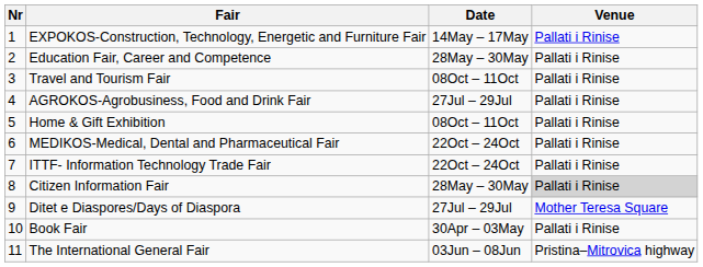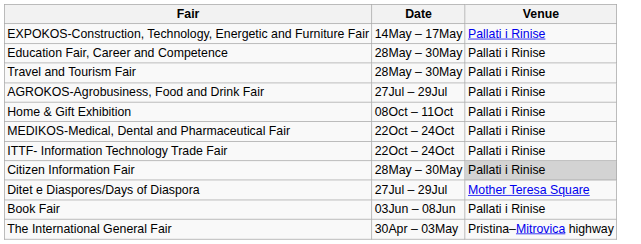 <table class="wikitable">
 <tr>
-<th>Nr</th>
 <th>Fair</th>
 <th>Date</th>
 <th>Venue</th>
 </tr>
 <tr>
-<td>1</td>
 <td>EXPOKOS-Construction, Technology, Energetic and Furniture Fair</td>
 <td>14May – 17May</td>
 <td><a href='#'>Pallati i Rinise</a></td>
 </tr>
 <tr>
-<td>2</td>
 <td>Education Fair, Career and Competence</td>
 <td>28May – 30May</td>
 <td>Pallati i Rinise</td>
 </tr>
 <tr>
-<td>3</td>
 <td>Travel and Tourism Fair</td>
-<td>08Oct – 11Oct</td>
+<td>28May – 30May</td>
 <td>Pallati i Rinise</td>
 </tr>
 <tr>
-<td>4</td>
 <td>AGROKOS-Agrobusiness, Food and Drink Fair</td>
 <td>27Jul – 29Jul</td>
 <td>Pallati i Rinise</td>
 </tr>
 <tr>
-<td>5</td>
 <td>Home & Gift Exhibition</td>
 <td>08Oct – 11Oct</td>
 <td>Pallati i Rinise</td>
 </tr>
 <tr>
-<td>6</td>
 <td>MEDIKOS-Medical, Dental and Pharmaceutical Fair</td>
 <td>22Oct – 24Oct</td>
 <td>Pallati i Rinise</td>
 </tr>
 <tr>
-<td>7</td>
 <td>ITTF- Information Technology Trade Fair</td>
 <td>22Oct – 24Oct</td>
 <td>Pallati i Rinise</td>
 </tr>
 <tr>
-<td>8</td>
 <td>Citizen Information Fair</td>
 <td>28May – 30May</td>
 <td style="background: lightgrey;">Pallati i Rinise</td>
 </tr>
 <tr>
-<td>9</td>
 <td>Ditet e Diaspores/Days of Diaspora</td>
 <td>27Jul – 29Jul</td>
 <td><a href='#'>Mother Teresa Square</a></td>
 </tr>
 <tr>
-<td>10</td>
 <td>Book Fair</td>
-<td>30Apr – 03May</td>
+<td>03Jun – 08Jun</td>
 <td>Pallati i Rinise</td>
 </tr>
 <tr>
-<td>11</td>
 <td>The International General Fair</td>
-<td>03Jun – 08Jun</td>
+<td>30Apr – 03May</td>
 <td>Pristina–<a href='#'>Mitrovica</a> highway</td>
 </tr>
 </table>
